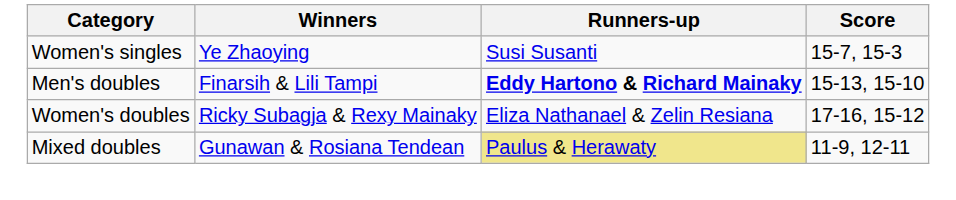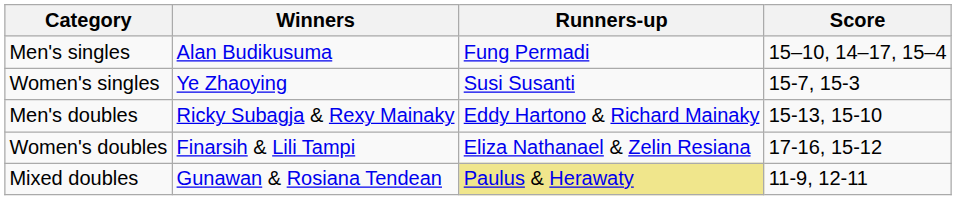 <table class=wikitable style="margin:auto;">
 <tr>
 <th>Category</th>
 <th>Winners</th>
 <th>Runners-up</th>
 <th>Score</th>
+</tr>
+<tr>
+<td>Men's singles</td>
+<td> <a href='#'>Alan Budikusuma</a></td>
+<td> <a href='#'>Fung Permadi</a></td>
+<td>15–10, 14–17, 15–4</td>
 </tr>
 <tr>
 <td>Women's singles</td>
 <td> <a href='#'>Ye Zhaoying</a></td>
 <td> <a href='#'>Susi Susanti</a></td>
 <td>15-7, 15-3</td>
 </tr>
 <tr>
 <td>Men's doubles</td>
-<td> <a href='#'>Finarsih</a> & <a href='#'>Lili Tampi</a></td>
-<td><strong> <a href='#'>Eddy Hartono</a> & <a href='#'>Richard Mainaky</a></strong></td>
+<td> <a href='#'>Ricky Subagja</a> & <a href='#'>Rexy Mainaky</a></td>
+<td> <a href='#'>Eddy Hartono</a> & <a href='#'>Richard Mainaky</a></td>
 <td>15-13, 15-10</td>
 </tr>
 <tr>
 <td>Women's doubles</td>
-<td> <a href='#'>Ricky Subagja</a> & <a href='#'>Rexy Mainaky</a></td>
+<td> <a href='#'>Finarsih</a> & <a href='#'>Lili Tampi</a></td>
 <td> <a href='#'>Eliza Nathanael</a> & <a href='#'>Zelin Resiana</a></td>
 <td>17-16, 15-12</td>
 </tr>
 <tr>
 <td>Mixed doubles</td>
 <td> <a href='#'>Gunawan</a> & <a href='#'>Rosiana Tendean</a></td>
 <td style="background: khaki;"> <a href='#'>Paulus</a> & <a href='#'>Herawaty</a></td>
 <td>11-9, 12-11</td>
 </tr>
 </table>
